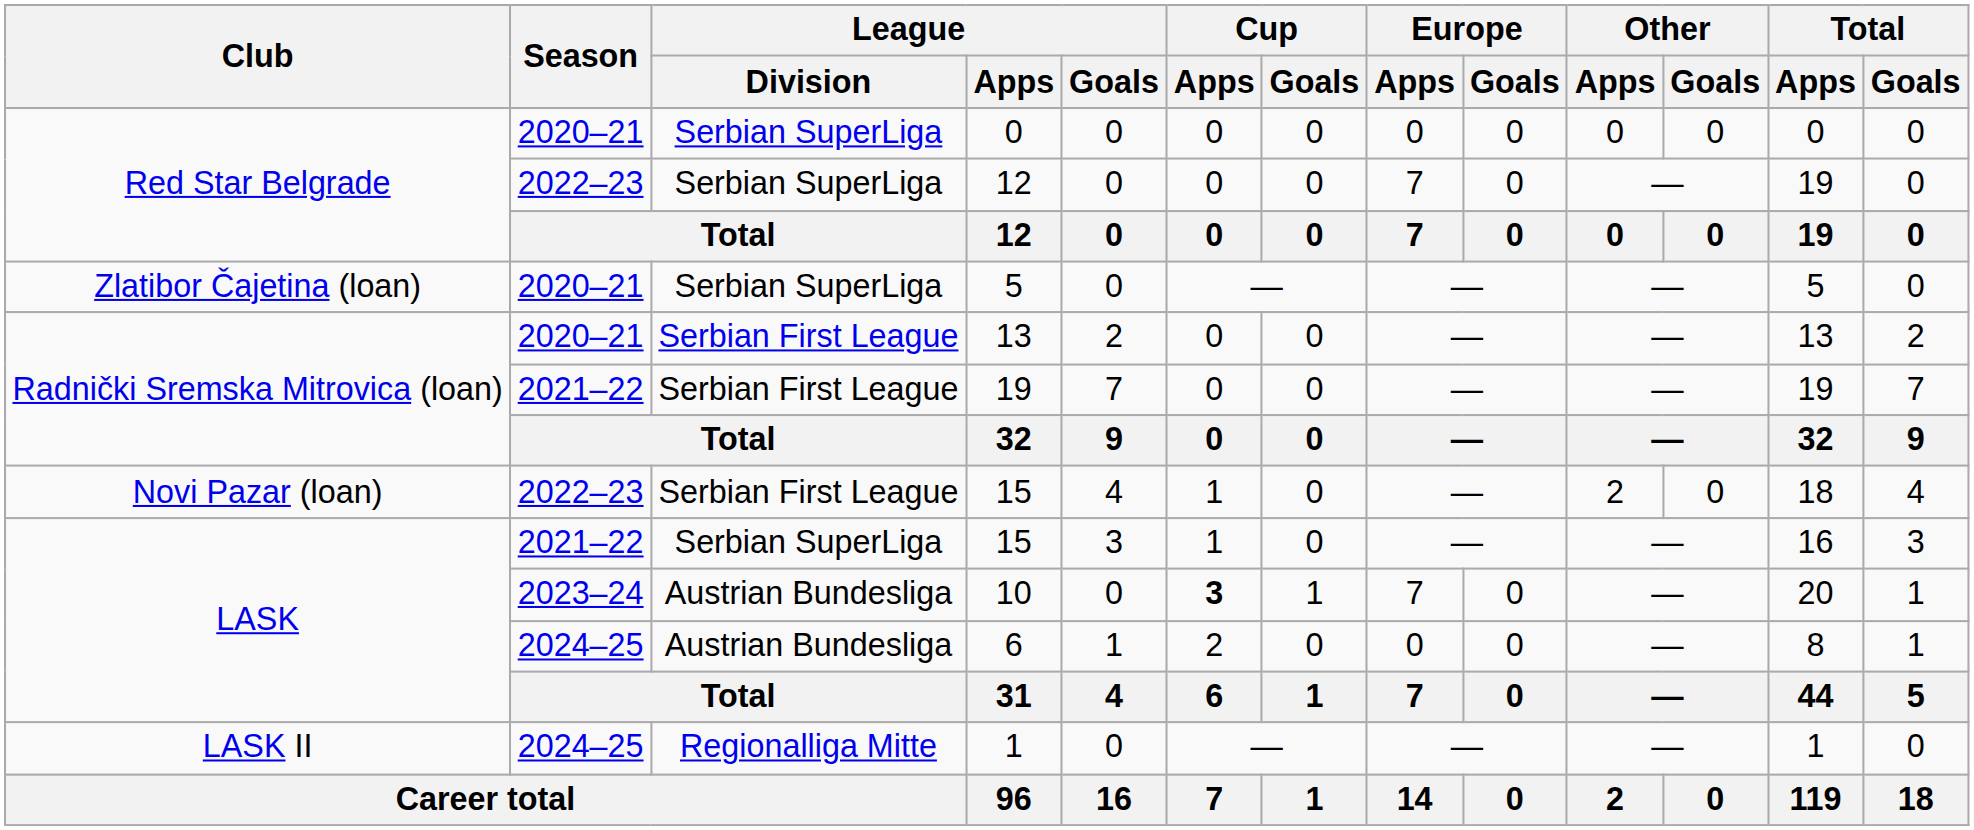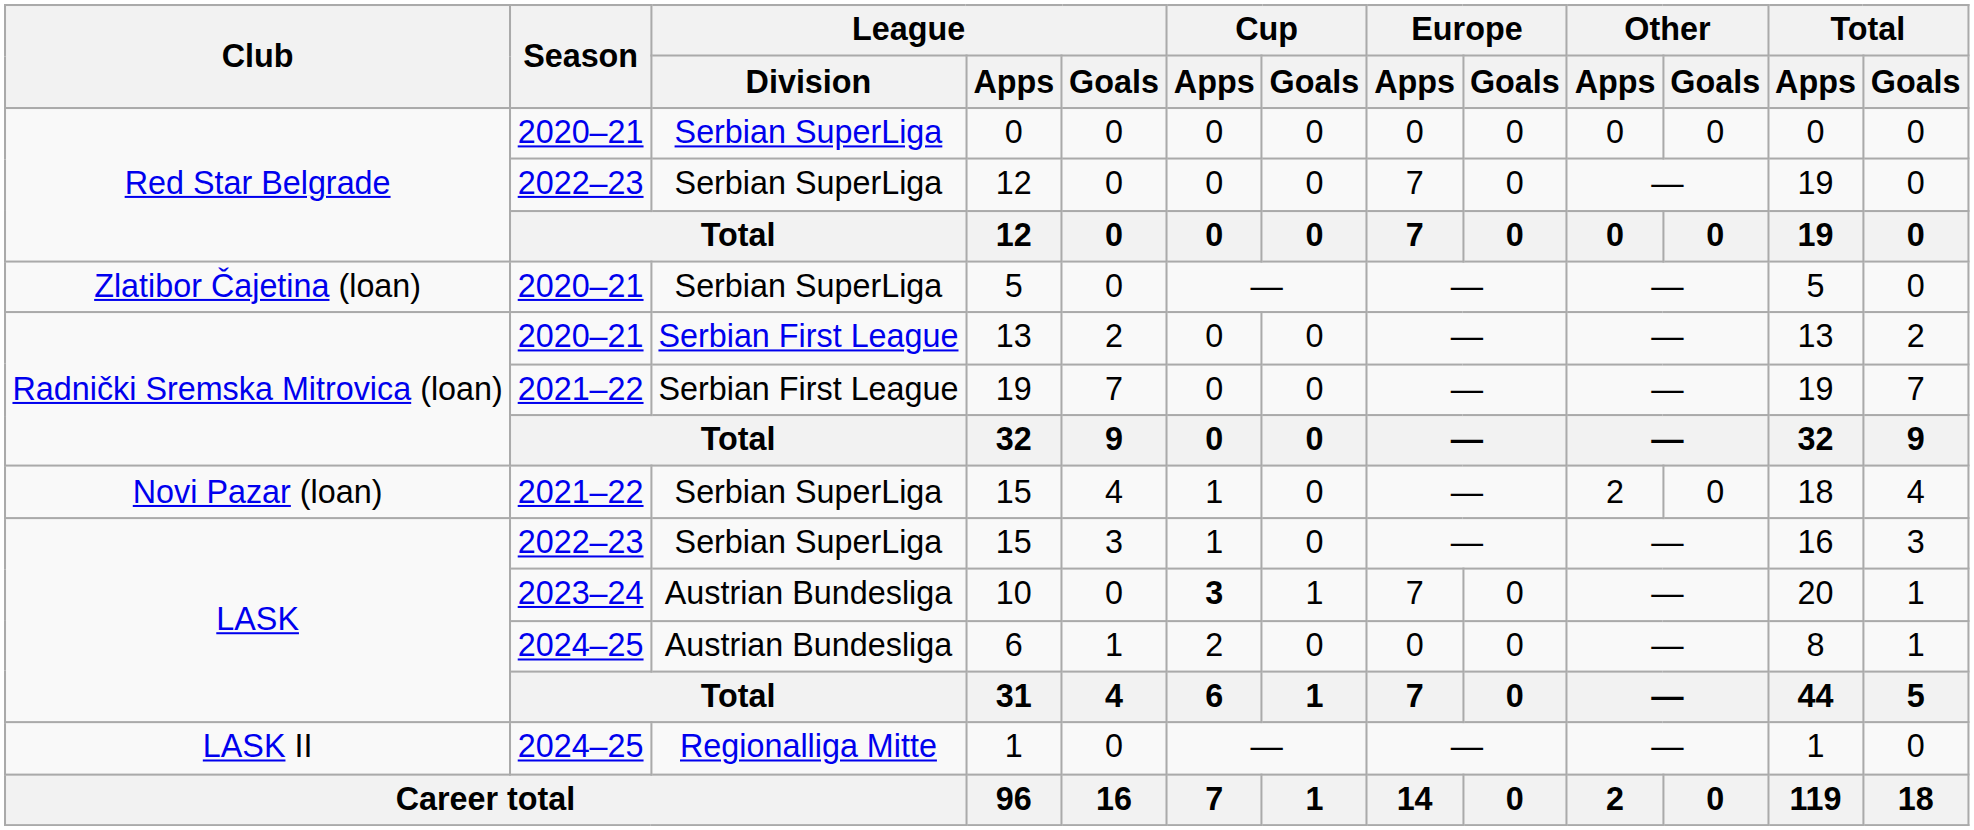 <table class="wikitable" style="text-align:center">
 <tr>
 <th rowspan="2">Club</th>
 <th rowspan="2">Season</th>
 <th colspan="3">League</th>
 <th colspan="2">Cup</th>
 <th colspan="2">Europe</th>
 <th colspan="2">Other</th>
 <th colspan="2">Total</th>
 </tr>
 <tr>
 <th>Division</th>
 <th>Apps</th>
 <th>Goals</th>
 <th>Apps</th>
 <th>Goals</th>
 <th>Apps</th>
 <th>Goals</th>
 <th>Apps</th>
 <th>Goals</th>
 <th>Apps</th>
 <th>Goals</th>
 </tr>
 <tr>
 <td rowspan="3"><a href='#'>Red Star Belgrade</a></td>
 <td><a href='#'>2020–21</a></td>
 <td><a href='#'>Serbian SuperLiga</a></td>
 <td>0</td>
 <td>0</td>
 <td>0</td>
 <td>0</td>
 <td>0</td>
 <td>0</td>
 <td>0</td>
 <td>0</td>
 <td>0</td>
 <td>0</td>
 </tr>
 <tr>
 <td><a href='#'>2022–23</a></td>
 <td>Serbian SuperLiga</td>
 <td>12</td>
 <td>0</td>
 <td>0</td>
 <td>0</td>
 <td>7</td>
 <td>0</td>
 <td colspan="2">—</td>
 <td>19</td>
 <td>0</td>
 </tr>
 <tr>
 <th colspan="2">Total</th>
 <th>12</th>
 <th>0</th>
 <th>0</th>
 <th>0</th>
 <th>7</th>
 <th>0</th>
 <th>0</th>
 <th>0</th>
 <th>19</th>
 <th>0</th>
 </tr>
 <tr>
 <td><a href='#'>Zlatibor Čajetina</a> (loan)</td>
 <td><a href='#'>2020–21</a></td>
 <td>Serbian SuperLiga</td>
 <td>5</td>
 <td>0</td>
 <td colspan="2">—</td>
 <td colspan="2">—</td>
 <td colspan="2">—</td>
 <td>5</td>
 <td>0</td>
 </tr>
 <tr>
 <td rowspan="3"><a href='#'>Radnički Sremska Mitrovica</a> (loan)</td>
 <td><a href='#'>2020–21</a></td>
 <td><a href='#'>Serbian First League</a></td>
 <td>13</td>
 <td>2</td>
 <td>0</td>
 <td>0</td>
 <td colspan="2">—</td>
 <td colspan="2">—</td>
 <td>13</td>
 <td>2</td>
 </tr>
 <tr>
 <td><a href='#'>2021–22</a></td>
 <td>Serbian First League</td>
 <td>19</td>
 <td>7</td>
 <td>0</td>
 <td>0</td>
 <td colspan="2">—</td>
 <td colspan="2">—</td>
 <td>19</td>
 <td>7</td>
 </tr>
 <tr>
 <th colspan="2">Total</th>
 <th>32</th>
 <th>9</th>
 <th>0</th>
 <th>0</th>
 <th colspan="2">—</th>
 <th colspan="2">—</th>
 <th>32</th>
 <th>9</th>
 </tr>
 <tr>
 <td><a href='#'>Novi Pazar</a> (loan)</td>
-<td><a href='#'>2022–23</a></td>
-<td>Serbian First League</td>
+<td><a href='#'>2021–22</a></td>
+<td>Serbian SuperLiga</td>
 <td>15</td>
 <td>4</td>
 <td>1</td>
 <td>0</td>
 <td colspan="2">—</td>
 <td>2</td>
 <td>0</td>
 <td>18</td>
 <td>4</td>
 </tr>
 <tr>
 <td rowspan="4"><a href='#'>LASK</a></td>
-<td><a href='#'>2021–22</a></td>
+<td><a href='#'>2022–23</a></td>
 <td>Serbian SuperLiga</td>
 <td>15</td>
 <td>3</td>
 <td>1</td>
 <td>0</td>
 <td colspan="2">—</td>
 <td colspan="2">—</td>
 <td>16</td>
 <td>3</td>
 </tr>
 <tr>
 <td><a href='#'>2023–24</a></td>
 <td>Austrian Bundesliga</td>
 <td>10</td>
 <td>0</td>
 <td><strong>3</strong></td>
 <td>1</td>
 <td>7</td>
 <td>0</td>
 <td colspan="2">—</td>
 <td>20</td>
 <td>1</td>
 </tr>
 <tr>
 <td><a href='#'>2024–25</a></td>
 <td>Austrian Bundesliga</td>
 <td>6</td>
 <td>1</td>
 <td>2</td>
 <td>0</td>
 <td>0</td>
 <td>0</td>
 <td colspan="2">—</td>
 <td>8</td>
 <td>1</td>
 </tr>
 <tr>
 <th colspan="2">Total</th>
 <th>31</th>
 <th>4</th>
 <th>6</th>
 <th>1</th>
 <th>7</th>
 <th>0</th>
 <th colspan="2">—</th>
 <th>44</th>
 <th>5</th>
 </tr>
 <tr>
 <td><a href='#'>LASK</a> II</td>
 <td><a href='#'>2024–25</a></td>
 <td><a href='#'>Regionalliga Mitte</a></td>
 <td>1</td>
 <td>0</td>
 <td colspan="2">—</td>
 <td colspan="2">—</td>
 <td colspan="2">—</td>
 <td>1</td>
 <td>0</td>
 </tr>
 <tr>
 <th colspan="3">Career total</th>
 <th>96</th>
 <th>16</th>
 <th>7</th>
 <th>1</th>
 <th>14</th>
 <th>0</th>
 <th>2</th>
 <th>0</th>
 <th>119</th>
 <th>18</th>
 </tr>
 </table>
